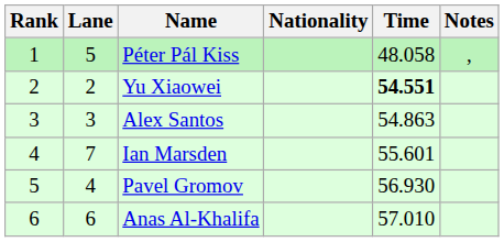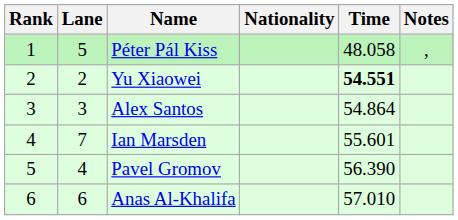 <table class="wikitable" style="text-align:center;">
 <tr>
 <th>Rank</th>
 <th>Lane</th>
 <th>Name</th>
 <th>Nationality</th>
 <th>Time</th>
 <th>Notes</th>
 </tr>
 <tr bgcolor=bbf3bb>
 <td>1</td>
 <td>5</td>
 <td align=left><a href='#'>Péter Pál Kiss</a></td>
 <td align=left></td>
 <td>48.058</td>
 <td>, </td>
 </tr>
 <tr bgcolor=ddffdd>
 <td>2</td>
 <td>2</td>
 <td align=left><a href='#'>Yu Xiaowei</a></td>
 <td align=left></td>
 <td><strong>54.551</strong></td>
 <td></td>
 </tr>
 <tr bgcolor=ddffdd>
 <td>3</td>
 <td>3</td>
 <td align=left><a href='#'>Alex Santos</a></td>
 <td align=left></td>
-<td>54.863</td>
+<td>54.864</td>
 <td></td>
 </tr>
 <tr bgcolor=ddffdd>
 <td>4</td>
 <td>7</td>
 <td align=left><a href='#'>Ian Marsden</a></td>
 <td align=left></td>
 <td>55.601</td>
 <td></td>
 </tr>
 <tr bgcolor=ddffdd>
 <td>5</td>
 <td>4</td>
 <td align=left><a href='#'>Pavel Gromov</a></td>
 <td align=left></td>
-<td>56.930</td>
+<td>56.390</td>
 <td></td>
 </tr>
 <tr bgcolor=ddffdd>
 <td>6</td>
 <td>6</td>
 <td align=left><a href='#'>Anas Al-Khalifa</a></td>
 <td align=left></td>
 <td>57.010</td>
 <td></td>
 </tr>
 </table>
